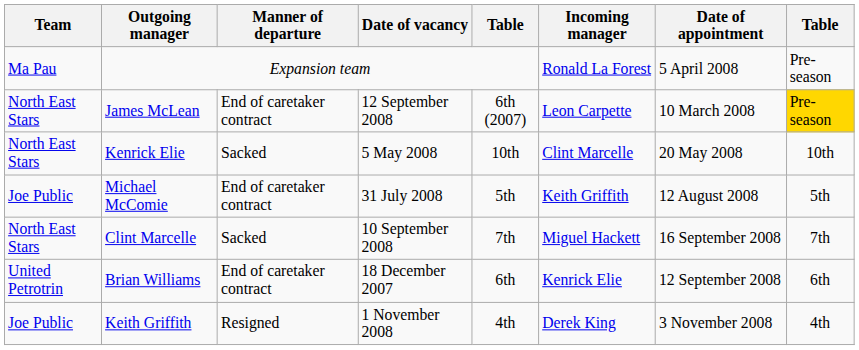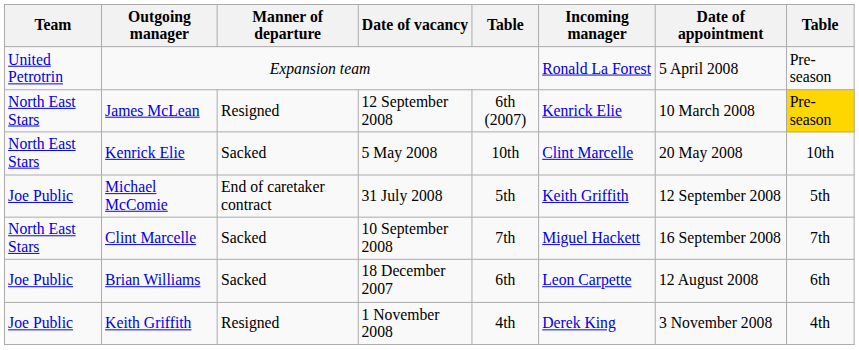 <table class="wikitable">
 <tr>
 <th>Team</th>
 <th>Outgoing manager</th>
 <th>Manner of departure</th>
 <th>Date of vacancy</th>
 <th>Table</th>
 <th>Incoming manager</th>
 <th>Date of appointment</th>
 <th>Table</th>
 </tr>
 <tr>
-<td><a href='#'>Ma Pau</a></td>
+<td><a href='#'>United Petrotrin</a></td>
 <td colspan=4 align=center><em>Expansion team</em></td>
 <td> <a href='#'>Ronald La Forest</a></td>
 <td>5 April 2008</td>
 <td>Pre-season</td>
 </tr>
 <tr>
 <td><a href='#'>North East Stars</a></td>
 <td> <a href='#'>James McLean</a></td>
-<td>End of caretaker contract</td>
+<td>Resigned</td>
 <td>12 September 2008</td>
 <td align=center>6th (2007)</td>
-<td> <a href='#'>Leon Carpette</a></td>
+<td> <a href='#'>Kenrick Elie</a></td>
 <td>10 March 2008</td>
 <td style="background: gold;">Pre-season</td>
 </tr>
 <tr>
 <td><a href='#'>North East Stars</a></td>
 <td> <a href='#'>Kenrick Elie</a></td>
 <td>Sacked</td>
 <td>5 May 2008</td>
 <td align=center>10th</td>
 <td> <a href='#'>Clint Marcelle</a></td>
 <td>20 May 2008</td>
 <td align=center>10th</td>
 </tr>
 <tr>
 <td><a href='#'>Joe Public</a></td>
 <td> <a href='#'>Michael McComie</a></td>
 <td>End of caretaker contract</td>
 <td>31 July 2008</td>
 <td align=center>5th</td>
 <td> <a href='#'>Keith Griffith</a></td>
-<td>12 August 2008</td>
+<td>12 September 2008</td>
 <td align=center>5th</td>
 </tr>
 <tr>
 <td><a href='#'>North East Stars</a></td>
 <td> <a href='#'>Clint Marcelle</a></td>
 <td>Sacked</td>
 <td>10 September 2008</td>
 <td align=center>7th</td>
 <td> <a href='#'>Miguel Hackett</a></td>
 <td>16 September 2008</td>
 <td align=center>7th</td>
 </tr>
 <tr>
-<td><a href='#'>United Petrotrin</a></td>
+<td><a href='#'>Joe Public</a></td>
 <td> <a href='#'>Brian Williams</a></td>
-<td>End of caretaker contract</td>
+<td>Sacked</td>
 <td>18 December 2007</td>
 <td align=center>6th</td>
-<td> <a href='#'>Kenrick Elie</a></td>
-<td>12 September 2008</td>
+<td> <a href='#'>Leon Carpette</a></td>
+<td>12 August 2008</td>
 <td align=center>6th</td>
 </tr>
 <tr>
 <td><a href='#'>Joe Public</a></td>
 <td> <a href='#'>Keith Griffith</a></td>
 <td>Resigned</td>
 <td>1 November 2008</td>
 <td align=center>4th</td>
 <td> <a href='#'>Derek King</a></td>
 <td>3 November 2008</td>
 <td align=center>4th</td>
 </tr>
 </table>
